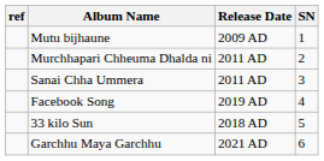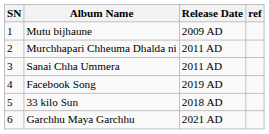 <table class="wikitable sortable">
 <tr>
-<th>ref</th>
+<th>SN</th>
 <th>Album Name</th>
 <th>Release Date</th>
-<th>SN</th>
+<th>ref</th>
 </tr>
 <tr>
-<td></td>
+<td>1</td>
 <td>Mutu bijhaune</td>
 <td>2009 AD</td>
-<td>1</td>
+<td></td>
 </tr>
 <tr>
-<td></td>
+<td>2</td>
 <td>Murchhapari Chheuma Dhalda ni</td>
 <td>2011 AD</td>
-<td>2</td>
+<td></td>
 </tr>
 <tr>
-<td></td>
+<td>3</td>
 <td>Sanai Chha Ummera</td>
 <td>2011 AD</td>
-<td>3</td>
+<td></td>
 </tr>
 <tr>
-<td></td>
+<td>4</td>
 <td>Facebook Song</td>
 <td>2019 AD</td>
-<td>4</td>
+<td></td>
 </tr>
 <tr>
-<td></td>
+<td>5</td>
 <td>33 kilo Sun</td>
 <td>2018 AD</td>
-<td>5</td>
+<td></td>
 </tr>
 <tr>
-<td></td>
+<td>6</td>
 <td>Garchhu Maya Garchhu</td>
 <td>2021 AD</td>
-<td>6</td>
+<td></td>
 </tr>
 </table>
